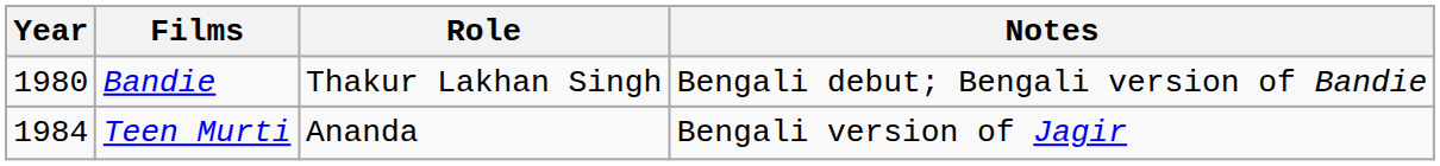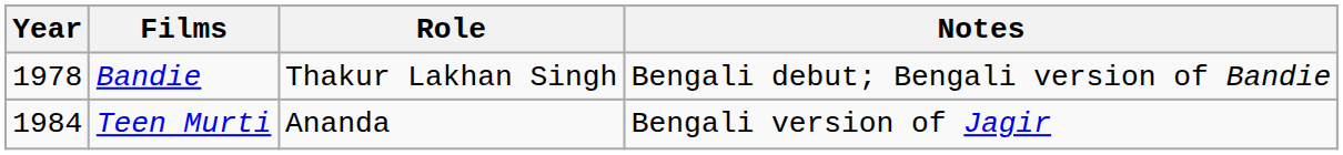 <table class="wikitable">
 <tr>
 <th>Year</th>
 <th>Films</th>
 <th>Role</th>
 <th>Notes</th>
 </tr>
 <tr>
-<td>1980</td>
+<td>1978</td>
 <td><em><a href='#'>Bandie</a></em></td>
 <td>Thakur Lakhan Singh</td>
 <td>Bengali debut; Bengali version of <em>Bandie</em></td>
 </tr>
 <tr>
 <td>1984</td>
 <td><em><a href='#'>Teen Murti</a></em></td>
 <td>Ananda</td>
 <td>Bengali version of <em><a href='#'>Jagir</a></em></td>
 </tr>
 </table>
